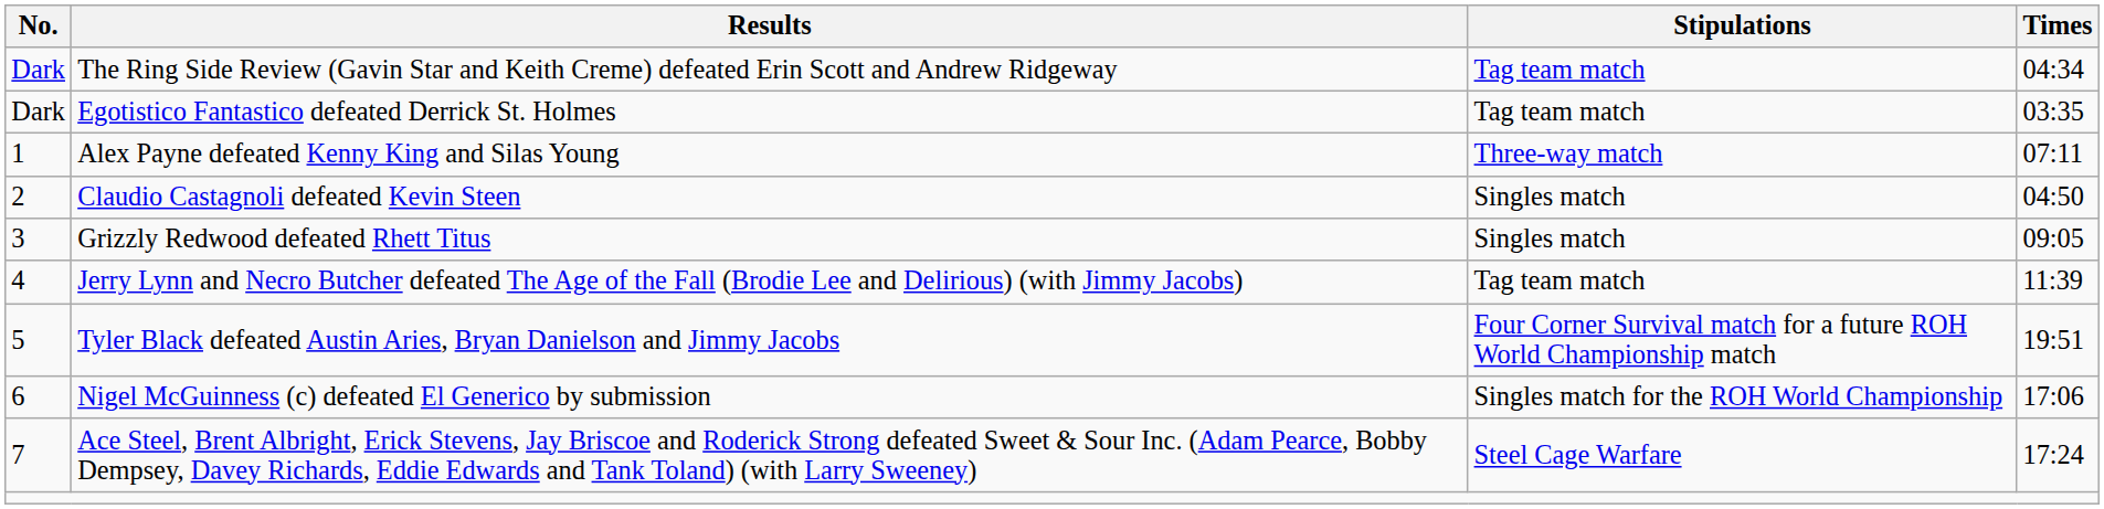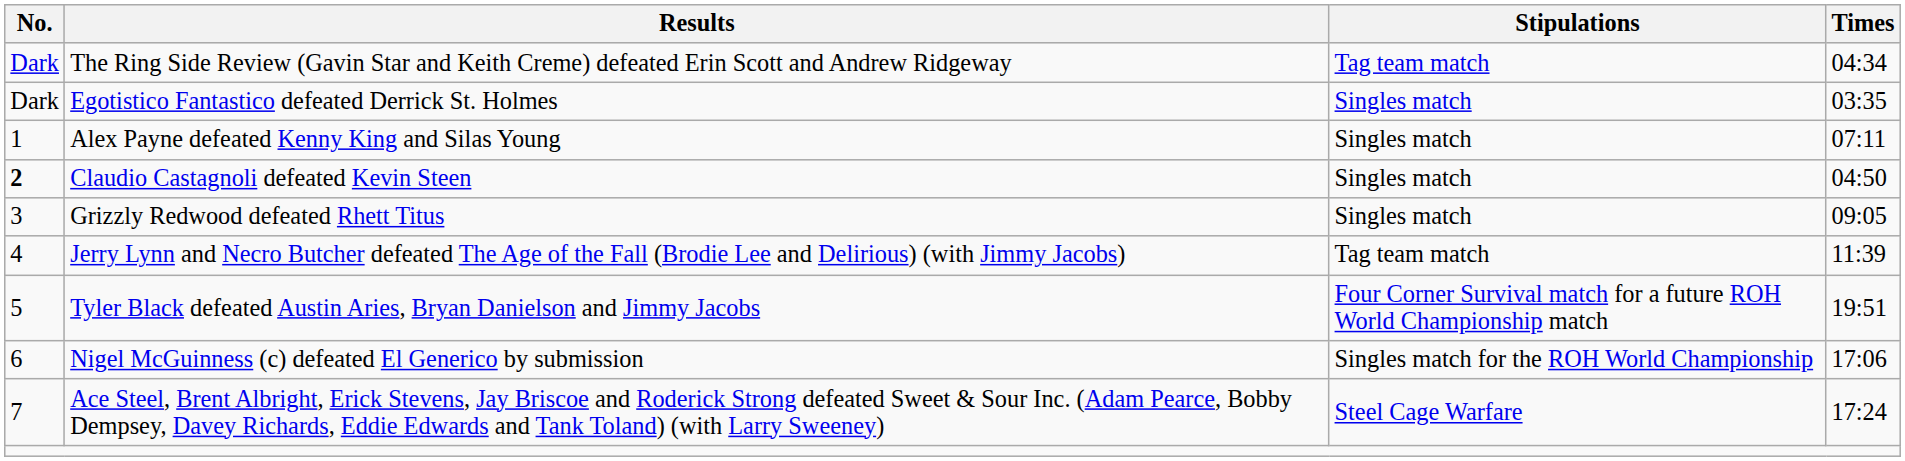 <table class="wikitable">
 <tr>
 <th><strong>No.</strong></th>
 <th><strong>Results</strong></th>
 <th><strong>Stipulations</strong></th>
 <th><strong>Times</strong></th>
 </tr>
 <tr>
 <td><a href='#'>Dark</a></td>
 <td>The Ring Side Review (Gavin Star and Keith Creme) defeated Erin Scott and Andrew Ridgeway</td>
 <td><a href='#'>Tag team match</a></td>
 <td>04:34</td>
 </tr>
 <tr>
 <td>Dark</td>
 <td><a href='#'>Egotistico Fantastico</a> defeated Derrick St. Holmes</td>
-<td>Tag team match</td>
+<td><a href='#'>Singles match</a></td>
 <td>03:35</td>
 </tr>
 <tr>
 <td>1</td>
 <td>Alex Payne defeated <a href='#'>Kenny King</a> and Silas Young</td>
-<td><a href='#'>Three-way match</a></td>
+<td>Singles match</td>
 <td>07:11</td>
 </tr>
 <tr>
-<td>2</td>
+<td><strong>2</strong></td>
 <td><a href='#'>Claudio Castagnoli</a> defeated <a href='#'>Kevin Steen</a></td>
 <td>Singles match</td>
 <td>04:50</td>
 </tr>
 <tr>
 <td>3</td>
 <td>Grizzly Redwood defeated <a href='#'>Rhett Titus</a></td>
 <td>Singles match</td>
 <td>09:05</td>
 </tr>
 <tr>
 <td>4</td>
 <td><a href='#'>Jerry Lynn</a> and <a href='#'>Necro Butcher</a> defeated <a href='#'>The Age of the Fall</a> (<a href='#'>Brodie Lee</a> and <a href='#'>Delirious</a>) (with <a href='#'>Jimmy Jacobs</a>)</td>
 <td>Tag team match</td>
 <td>11:39</td>
 </tr>
 <tr>
 <td>5</td>
 <td><a href='#'>Tyler Black</a> defeated <a href='#'>Austin Aries</a>, <a href='#'>Bryan Danielson</a> and <a href='#'>Jimmy Jacobs</a></td>
 <td><a href='#'>Four Corner Survival match</a> for a future <a href='#'>ROH World Championship</a> match</td>
 <td>19:51</td>
 </tr>
 <tr>
 <td>6</td>
 <td><a href='#'>Nigel McGuinness</a> (c) defeated <a href='#'>El Generico</a> by submission</td>
 <td>Singles match for the <a href='#'>ROH World Championship</a></td>
 <td>17:06</td>
 </tr>
 <tr>
 <td>7</td>
 <td><a href='#'>Ace Steel</a>, <a href='#'>Brent Albright</a>, <a href='#'>Erick Stevens</a>, <a href='#'>Jay Briscoe</a> and <a href='#'>Roderick Strong</a>  defeated Sweet & Sour Inc. (<a href='#'>Adam Pearce</a>, Bobby Dempsey, <a href='#'>Davey Richards</a>, <a href='#'>Eddie Edwards</a> and <a href='#'>Tank Toland</a>) (with <a href='#'>Larry Sweeney</a>)</td>
 <td><a href='#'>Steel Cage Warfare</a></td>
 <td>17:24</td>
 </tr>
 <tr>
 <td colspan="4"></td>
 </tr>
 </table>
